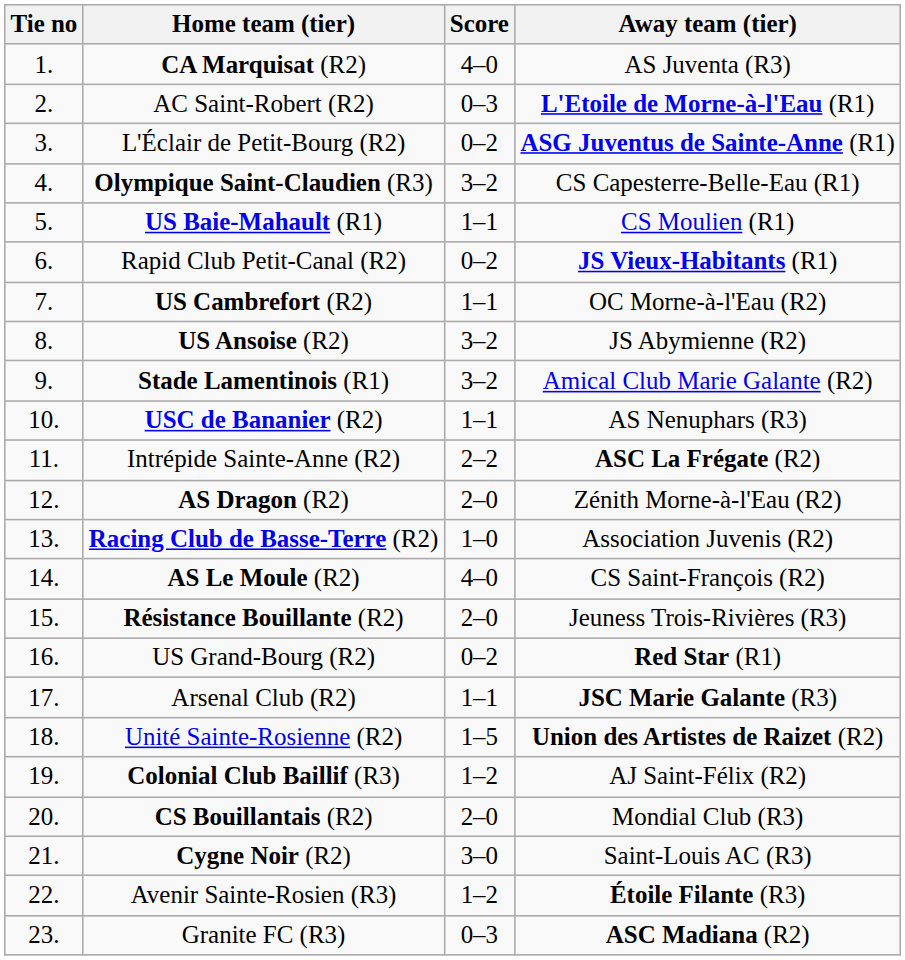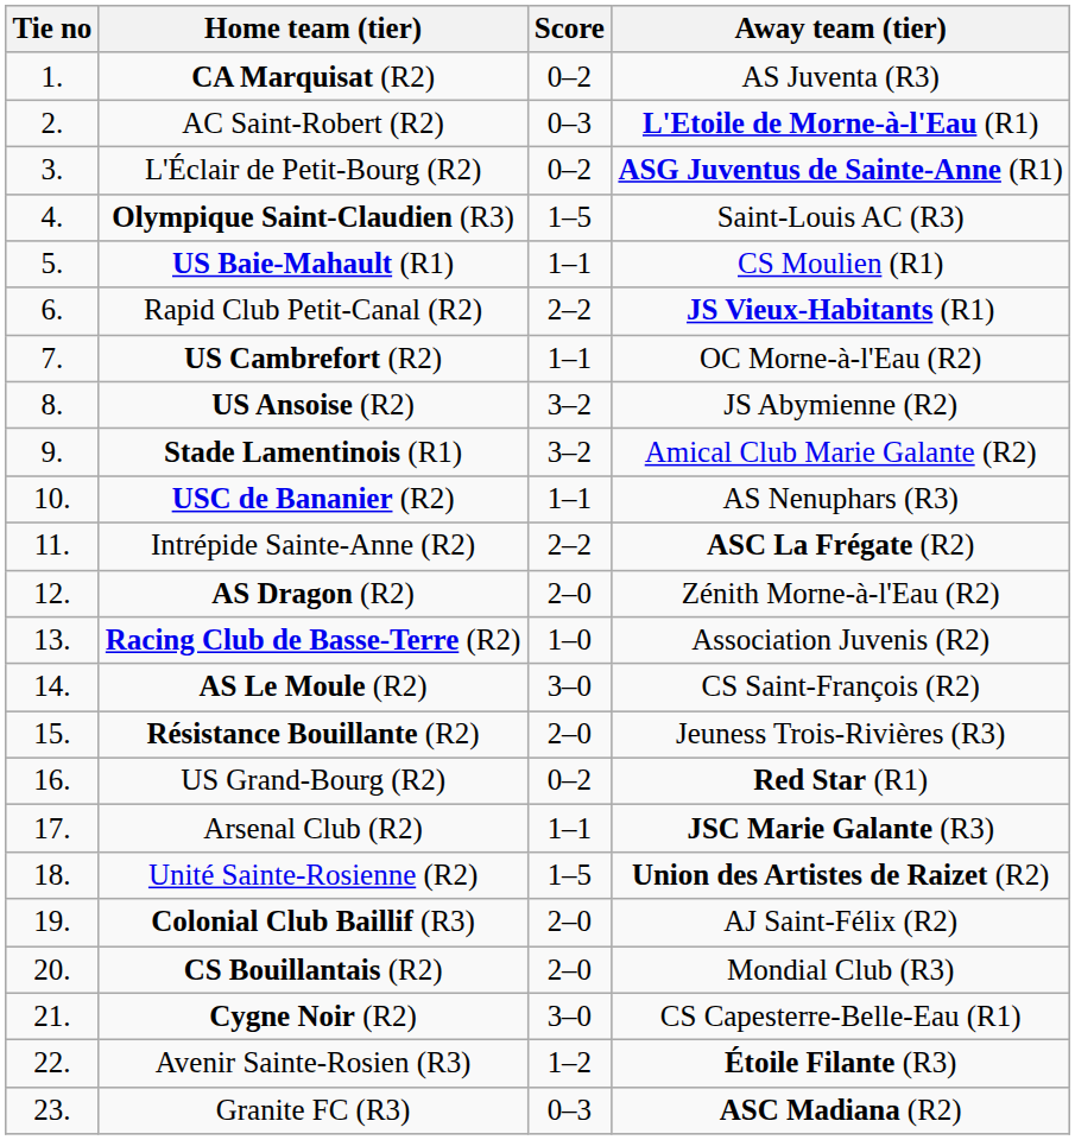 <table class="wikitable" style="text-align: center">
 <tr>
 <th>Tie no</th>
 <th>Home team (tier)</th>
 <th>Score</th>
 <th>Away team (tier)</th>
 </tr>
 <tr>
 <td>1.</td>
 <td> <strong>CA Marquisat</strong> (R2)</td>
-<td>4–0</td>
+<td>0–2</td>
 <td>AS Juventa (R3) </td>
 </tr>
 <tr>
 <td>2.</td>
 <td> AC Saint-Robert (R2)</td>
 <td>0–3</td>
 <td><strong><a href='#'>L'Etoile de Morne-à-l'Eau</a></strong> (R1) </td>
 </tr>
 <tr>
 <td>3.</td>
 <td> L'Éclair de Petit-Bourg (R2)</td>
 <td>0–2</td>
 <td><strong><a href='#'>ASG Juventus de Sainte-Anne</a></strong> (R1) </td>
 </tr>
 <tr>
 <td>4.</td>
 <td> <strong>Olympique Saint-Claudien</strong> (R3)</td>
-<td>3–2</td>
-<td>CS Capesterre-Belle-Eau (R1) </td>
+<td>1–5</td>
+<td>Saint-Louis AC (R3) </td>
 </tr>
 <tr>
 <td>5.</td>
 <td> <strong><a href='#'>US Baie-Mahault</a></strong> (R1)</td>
 <td>1–1 </td>
 <td><a href='#'>CS Moulien</a> (R1) </td>
 </tr>
 <tr>
 <td>6.</td>
 <td> Rapid Club Petit-Canal (R2)</td>
-<td>0–2</td>
+<td>2–2 </td>
 <td><strong><a href='#'>JS Vieux-Habitants</a></strong> (R1) </td>
 </tr>
 <tr>
 <td>7.</td>
 <td> <strong>US Cambrefort</strong> (R2)</td>
 <td>1–1 </td>
 <td>OC Morne-à-l'Eau (R2) </td>
 </tr>
 <tr>
 <td>8.</td>
 <td> <strong>US Ansoise</strong> (R2)</td>
 <td>3–2</td>
 <td>JS Abymienne (R2) </td>
 </tr>
 <tr>
 <td>9.</td>
 <td> <strong>Stade Lamentinois</strong> (R1)</td>
 <td>3–2</td>
 <td><a href='#'>Amical Club Marie Galante</a> (R2) </td>
 </tr>
 <tr>
 <td>10.</td>
 <td> <strong><a href='#'>USC de Bananier</a></strong> (R2)</td>
 <td>1–1 </td>
 <td>AS Nenuphars (R3) </td>
 </tr>
 <tr>
 <td>11.</td>
 <td> Intrépide Sainte-Anne (R2)</td>
 <td>2–2 </td>
 <td><strong>ASC La Frégate</strong> (R2) </td>
 </tr>
 <tr>
 <td>12.</td>
 <td> <strong>AS Dragon</strong> (R2)</td>
 <td>2–0</td>
 <td>Zénith Morne-à-l'Eau (R2) </td>
 </tr>
 <tr>
 <td>13.</td>
 <td> <strong><a href='#'>Racing Club de Basse-Terre</a></strong> (R2)</td>
 <td>1–0</td>
 <td>Association Juvenis (R2) </td>
 </tr>
 <tr>
 <td>14.</td>
 <td> <strong>AS Le Moule</strong> (R2)</td>
-<td>4–0</td>
+<td>3–0</td>
 <td>CS Saint-François (R2) </td>
 </tr>
 <tr>
 <td>15.</td>
 <td> <strong>Résistance Bouillante</strong> (R2)</td>
 <td>2–0</td>
 <td>Jeuness Trois-Rivières (R3) </td>
 </tr>
 <tr>
 <td>16.</td>
 <td> US Grand-Bourg (R2)</td>
 <td>0–2</td>
 <td><strong>Red Star</strong> (R1) </td>
 </tr>
 <tr>
 <td>17.</td>
 <td> Arsenal Club (R2)</td>
 <td>1–1 </td>
 <td><strong>JSC Marie Galante</strong> (R3) </td>
 </tr>
 <tr>
 <td>18.</td>
 <td> <a href='#'>Unité Sainte-Rosienne</a> (R2)</td>
 <td>1–5</td>
 <td><strong>Union des Artistes de Raizet</strong> (R2) </td>
 </tr>
 <tr>
 <td>19.</td>
 <td> <strong>Colonial Club Baillif</strong> (R3)</td>
-<td>1–2</td>
+<td>2–0</td>
 <td>AJ Saint-Félix (R2) </td>
 </tr>
 <tr>
 <td>20.</td>
 <td> <strong>CS Bouillantais</strong> (R2)</td>
 <td>2–0</td>
 <td>Mondial Club (R3) </td>
 </tr>
 <tr>
 <td>21.</td>
 <td> <strong>Cygne Noir</strong> (R2)</td>
 <td>3–0</td>
-<td>Saint-Louis AC (R3) </td>
+<td>CS Capesterre-Belle-Eau (R1) </td>
 </tr>
 <tr>
 <td>22.</td>
 <td> Avenir Sainte-Rosien (R3)</td>
 <td>1–2</td>
 <td><strong>Étoile Filante</strong> (R3) </td>
 </tr>
 <tr>
 <td>23.</td>
 <td> Granite FC (R3)</td>
 <td>0–3</td>
 <td><strong>ASC Madiana</strong> (R2) </td>
 </tr>
 </table>
